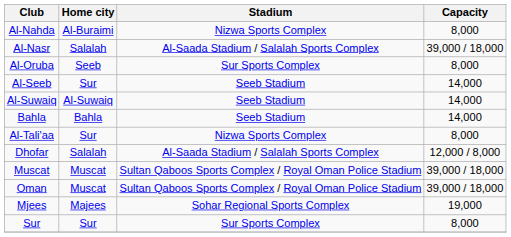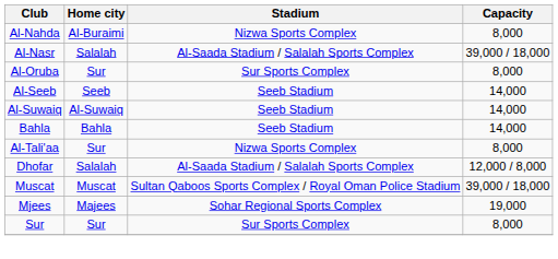 <table class="wikitable" style="text-align: center;">
 <tr>
 <th>Club</th>
 <th>Home city</th>
 <th>Stadium</th>
 <th>Capacity</th>
 </tr>
 <tr>
 <td><a href='#'>Al-Nahda</a></td>
 <td><a href='#'>Al-Buraimi</a></td>
 <td><a href='#'>Nizwa Sports Complex</a></td>
 <td>8,000</td>
 </tr>
 <tr>
 <td><a href='#'>Al-Nasr</a></td>
 <td><a href='#'>Salalah</a></td>
 <td><a href='#'>Al-Saada Stadium</a> / <a href='#'>Salalah Sports Complex</a></td>
 <td>39,000 / 18,000</td>
 </tr>
 <tr>
 <td><a href='#'>Al-Oruba</a></td>
-<td><a href='#'>Seeb</a></td>
+<td><a href='#'>Sur</a></td>
 <td><a href='#'>Sur Sports Complex</a></td>
 <td>8,000</td>
 </tr>
 <tr>
 <td><a href='#'>Al-Seeb</a></td>
-<td><a href='#'>Sur</a></td>
+<td><a href='#'>Seeb</a></td>
 <td><a href='#'>Seeb Stadium</a></td>
 <td>14,000</td>
 </tr>
 <tr>
 <td><a href='#'>Al-Suwaiq</a></td>
 <td><a href='#'>Al-Suwaiq</a></td>
 <td><a href='#'>Seeb Stadium</a></td>
 <td>14,000</td>
 </tr>
 <tr>
 <td><a href='#'>Bahla</a></td>
 <td><a href='#'>Bahla</a></td>
 <td><a href='#'>Seeb Stadium</a></td>
 <td>14,000</td>
 </tr>
 <tr>
 <td><a href='#'>Al-Tali'aa</a></td>
 <td><a href='#'>Sur</a></td>
 <td><a href='#'>Nizwa Sports Complex</a></td>
 <td>8,000</td>
 </tr>
 <tr>
 <td><a href='#'>Dhofar</a></td>
 <td><a href='#'>Salalah</a></td>
 <td><a href='#'>Al-Saada Stadium</a> / <a href='#'>Salalah Sports Complex</a></td>
 <td>12,000 / 8,000</td>
 </tr>
 <tr>
 <td><a href='#'>Muscat</a></td>
 <td><a href='#'>Muscat</a></td>
 <td><a href='#'>Sultan Qaboos Sports Complex</a> / <a href='#'>Royal Oman Police Stadium</a></td>
 <td>39,000 / 18,000</td>
 </tr>
 <tr>
-<td><a href='#'>Oman</a></td>
-<td><a href='#'>Muscat</a></td>
-<td><a href='#'>Sultan Qaboos Sports Complex</a> / <a href='#'>Royal Oman Police Stadium</a></td>
-<td>39,000 / 18,000</td>
-</tr>
-<tr>
 <td><a href='#'>Mjees</a></td>
 <td><a href='#'>Majees</a></td>
 <td><a href='#'>Sohar Regional Sports Complex</a></td>
 <td>19,000</td>
 </tr>
 <tr>
 <td><a href='#'>Sur</a></td>
 <td><a href='#'>Sur</a></td>
 <td><a href='#'>Sur Sports Complex</a></td>
 <td>8,000</td>
 </tr>
 <tr>
 </tr>
 </table>
